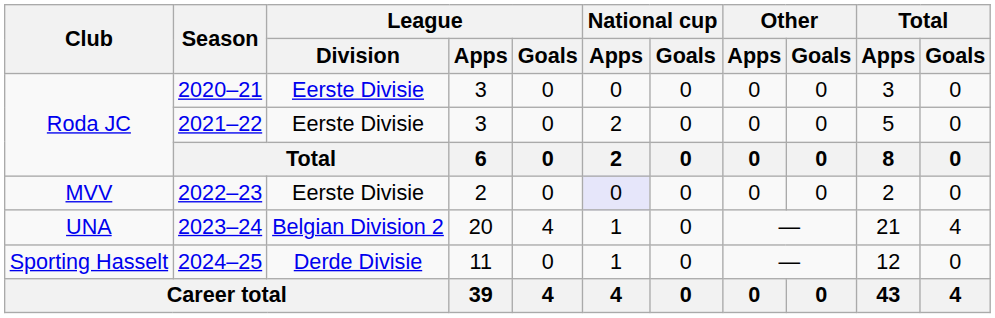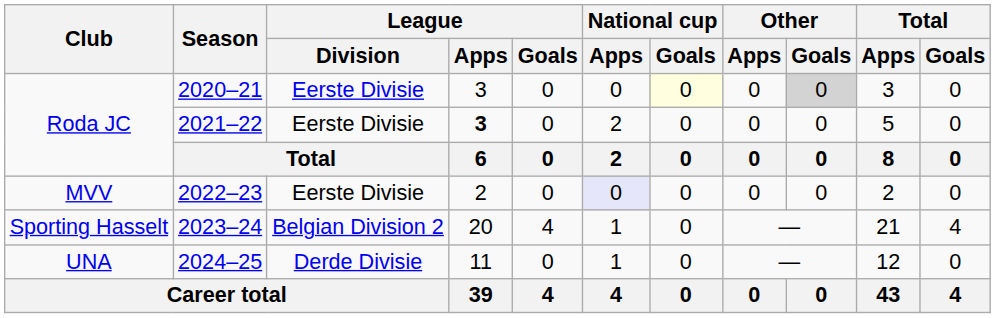 <table class="wikitable" style="text-align:center">
 <tr>
 <th rowspan="2">Club</th>
 <th rowspan="2">Season</th>
 <th colspan="3">League</th>
 <th colspan="2">National cup</th>
 <th colspan="2">Other</th>
 <th colspan="2">Total</th>
 </tr>
 <tr>
 <th>Division</th>
 <th>Apps</th>
 <th>Goals</th>
 <th>Apps</th>
 <th>Goals</th>
 <th>Apps</th>
 <th>Goals</th>
 <th>Apps</th>
 <th>Goals</th>
 </tr>
 <tr>
 <td rowspan="3"><a href='#'>Roda JC</a></td>
 <td><a href='#'>2020–21</a></td>
 <td><a href='#'>Eerste Divisie</a></td>
 <td>3</td>
 <td>0</td>
 <td>0</td>
+<td style="background: lightyellow;">0</td>
 <td>0</td>
-<td>0</td>
-<td>0</td>
+<td style="background: lightgrey;">0</td>
 <td>3</td>
 <td>0</td>
 </tr>
 <tr>
 <td><a href='#'>2021–22</a></td>
 <td>Eerste Divisie</td>
-<td>3</td>
+<td><strong>3</strong></td>
 <td>0</td>
 <td>2</td>
 <td>0</td>
 <td>0</td>
 <td>0</td>
 <td>5</td>
 <td>0</td>
 </tr>
 <tr>
 <th colspan="2">Total</th>
 <th>6</th>
 <th>0</th>
 <th>2</th>
 <th>0</th>
 <th>0</th>
 <th>0</th>
 <th>8</th>
 <th>0</th>
 </tr>
 <tr>
 <td><a href='#'>MVV</a></td>
 <td><a href='#'>2022–23</a></td>
 <td>Eerste Divisie</td>
 <td>2</td>
 <td>0</td>
 <td style="background: lavender;">0</td>
 <td>0</td>
 <td>0</td>
 <td>0</td>
 <td>2</td>
 <td>0</td>
 </tr>
 <tr>
-<td><a href='#'>UNA</a></td>
+<td><a href='#'>Sporting Hasselt</a></td>
 <td><a href='#'>2023–24</a></td>
 <td><a href='#'>Belgian Division 2</a></td>
 <td>20</td>
 <td>4</td>
 <td>1</td>
 <td>0</td>
 <td colspan="2">—</td>
 <td>21</td>
 <td>4</td>
 </tr>
 <tr>
-<td><a href='#'>Sporting Hasselt</a></td>
+<td><a href='#'>UNA</a></td>
 <td><a href='#'>2024–25</a></td>
 <td><a href='#'>Derde Divisie</a></td>
 <td>11</td>
 <td>0</td>
 <td>1</td>
 <td>0</td>
 <td colspan="2">—</td>
 <td>12</td>
 <td>0</td>
 </tr>
 <tr>
 <th colspan="3">Career total</th>
 <th>39</th>
 <th>4</th>
 <th>4</th>
 <th>0</th>
 <th>0</th>
 <th>0</th>
 <th>43</th>
 <th>4</th>
 </tr>
 </table>
